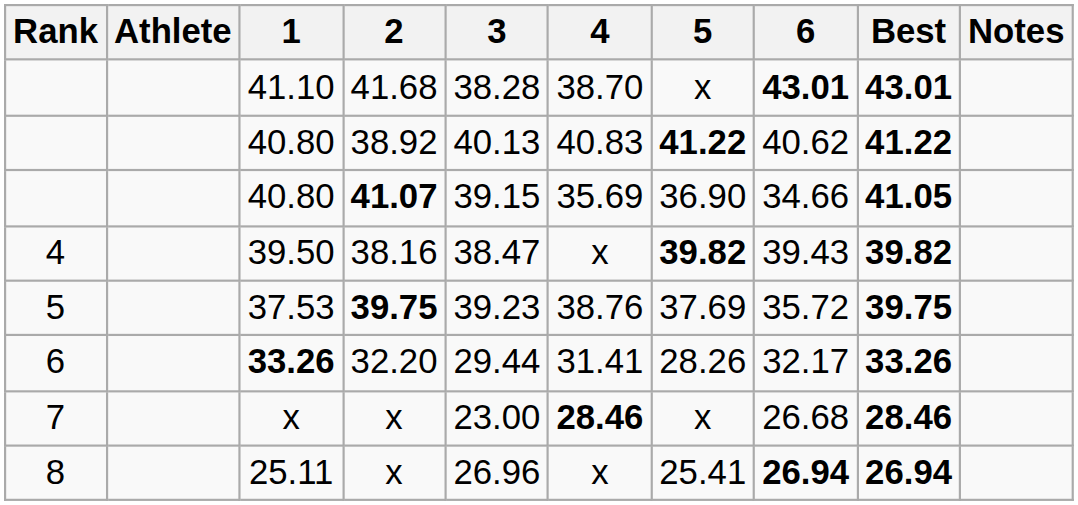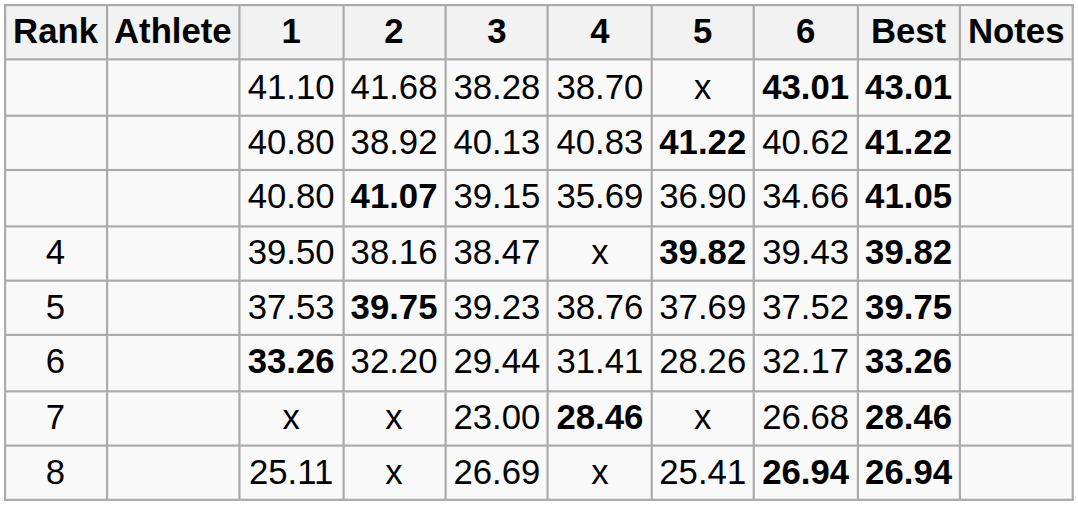 <table class="wikitable sortable" style="text-align:center">
 <tr>
 <th>Rank</th>
 <th>Athlete</th>
 <th>1</th>
 <th>2</th>
 <th>3</th>
 <th>4</th>
 <th>5</th>
 <th>6</th>
 <th>Best</th>
 <th>Notes</th>
 </tr>
 <tr>
 <td></td>
 <td style="text-align:left"></td>
 <td>41.10</td>
 <td>41.68</td>
 <td>38.28</td>
 <td>38.70</td>
 <td>x</td>
 <td><strong>43.01</strong></td>
 <td><strong>43.01</strong></td>
 <td></td>
 </tr>
 <tr>
 <td></td>
 <td style="text-align:left"></td>
 <td>40.80</td>
 <td>38.92</td>
 <td>40.13</td>
 <td>40.83</td>
 <td><strong>41.22</strong></td>
 <td>40.62</td>
 <td><strong>41.22</strong></td>
 <td></td>
 </tr>
 <tr>
 <td></td>
 <td style="text-align:left"></td>
 <td>40.80</td>
 <td><strong>41.07</strong></td>
 <td>39.15</td>
 <td>35.69</td>
 <td>36.90</td>
 <td>34.66</td>
 <td><strong>41.05</strong></td>
 <td></td>
 </tr>
 <tr>
 <td>4</td>
 <td style="text-align:left"></td>
 <td>39.50</td>
 <td>38.16</td>
 <td>38.47</td>
 <td>x</td>
 <td><strong>39.82</strong></td>
 <td>39.43</td>
 <td><strong>39.82</strong></td>
 <td></td>
 </tr>
 <tr>
 <td>5</td>
 <td style="text-align:left"></td>
 <td>37.53</td>
 <td><strong>39.75</strong></td>
 <td>39.23</td>
 <td>38.76</td>
 <td>37.69</td>
-<td>35.72</td>
+<td>37.52</td>
 <td><strong>39.75</strong></td>
 <td></td>
 </tr>
 <tr>
 <td>6</td>
 <td style="text-align:left"></td>
 <td><strong>33.26</strong></td>
 <td>32.20</td>
 <td>29.44</td>
 <td>31.41</td>
 <td>28.26</td>
 <td>32.17</td>
 <td><strong>33.26</strong></td>
 <td></td>
 </tr>
 <tr>
 <td>7</td>
 <td style="text-align:left"></td>
 <td>x</td>
 <td>x</td>
 <td>23.00</td>
 <td><strong>28.46</strong></td>
 <td>x</td>
 <td>26.68</td>
 <td><strong>28.46</strong></td>
 <td></td>
 </tr>
 <tr>
 <td>8</td>
 <td style="text-align:left"></td>
 <td>25.11</td>
 <td>x</td>
-<td>26.96</td>
+<td>26.69</td>
 <td>x</td>
 <td>25.41</td>
 <td><strong>26.94</strong></td>
 <td><strong>26.94</strong></td>
 <td></td>
 </tr>
 </table>
